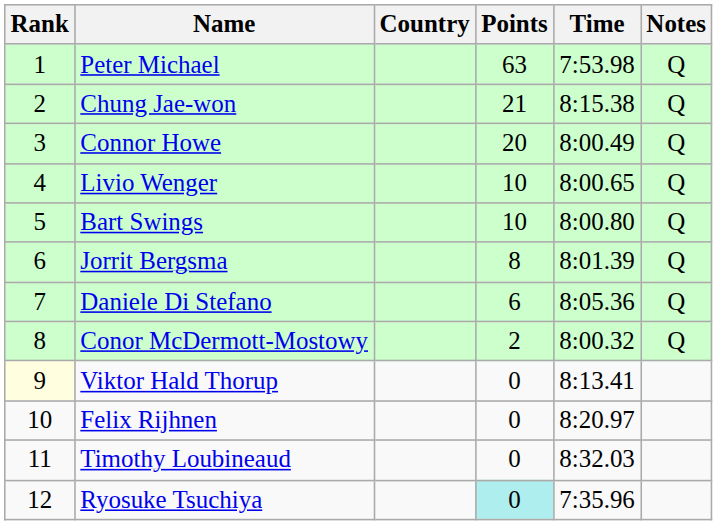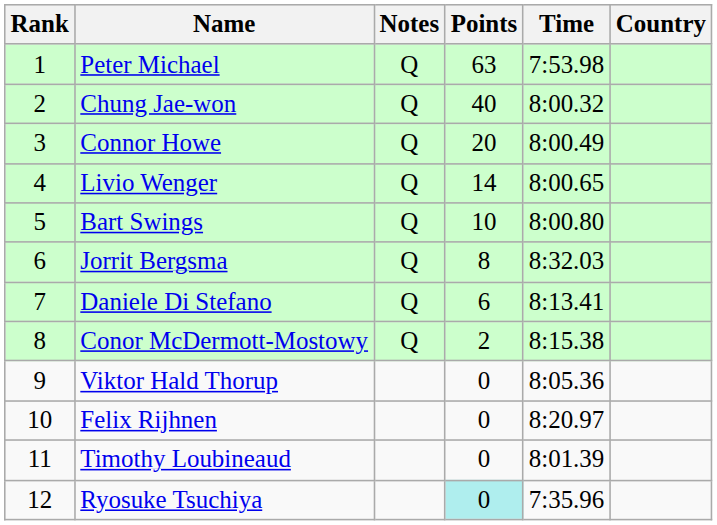 <table class="wikitable sortable" style="text-align:center">
 <tr>
 <th>Rank</th>
 <th>Name</th>
-<th>Country</th>
+<th>Notes</th>
 <th>Points</th>
 <th>Time</th>
-<th>Notes</th>
+<th>Country</th>
 </tr>
 <tr bgcolor=ccffcc>
 <td>1</td>
 <td align=left><a href='#'>Peter Michael</a></td>
-<td align=left></td>
+<td>Q</td>
 <td>63</td>
 <td>7:53.98</td>
-<td>Q</td>
+<td align=left></td>
 </tr>
 <tr bgcolor=ccffcc>
 <td>2</td>
 <td align=left><a href='#'>Chung Jae-won</a></td>
+<td>Q</td>
+<td>40</td>
+<td>8:00.32</td>
 <td align=left></td>
-<td>21</td>
-<td>8:15.38</td>
-<td>Q</td>
 </tr>
 <tr bgcolor=ccffcc>
 <td>3</td>
 <td align=left><a href='#'>Connor Howe</a></td>
-<td align=left></td>
+<td>Q</td>
 <td>20</td>
 <td>8:00.49</td>
-<td>Q</td>
+<td align=left></td>
 </tr>
 <tr bgcolor=ccffcc>
 <td>4</td>
 <td align=left><a href='#'>Livio Wenger</a></td>
+<td>Q</td>
+<td>14</td>
+<td>8:00.65</td>
 <td align=left></td>
-<td>10</td>
-<td>8:00.65</td>
-<td>Q</td>
 </tr>
 <tr bgcolor=ccffcc>
 <td>5</td>
 <td align=left><a href='#'>Bart Swings</a></td>
-<td align=left></td>
+<td>Q</td>
 <td>10</td>
 <td>8:00.80</td>
-<td>Q</td>
+<td align=left></td>
 </tr>
 <tr bgcolor=ccffcc>
 <td>6</td>
 <td align=left><a href='#'>Jorrit Bergsma</a></td>
+<td>Q</td>
+<td>8</td>
+<td>8:32.03</td>
 <td align=left></td>
-<td>8</td>
-<td>8:01.39</td>
-<td>Q</td>
 </tr>
 <tr bgcolor=ccffcc>
 <td>7</td>
 <td align=left><a href='#'>Daniele Di Stefano</a></td>
+<td>Q</td>
+<td>6</td>
+<td>8:13.41</td>
 <td align=left></td>
-<td>6</td>
-<td>8:05.36</td>
-<td>Q</td>
 </tr>
 <tr bgcolor=ccffcc>
 <td>8</td>
 <td align=left><a href='#'>Conor McDermott-Mostowy</a></td>
+<td>Q</td>
+<td>2</td>
+<td>8:15.38</td>
 <td align=left></td>
-<td>2</td>
-<td>8:00.32</td>
-<td>Q</td>
 </tr>
 <tr>
-<td style="background: lightyellow;">9</td>
+<td>9</td>
 <td align=left><a href='#'>Viktor Hald Thorup</a></td>
+<td></td>
+<td>0</td>
+<td>8:05.36</td>
 <td align=left></td>
-<td>0</td>
-<td>8:13.41</td>
-<td></td>
 </tr>
 <tr>
 <td>10</td>
 <td align=left><a href='#'>Felix Rijhnen</a></td>
-<td align=left></td>
+<td></td>
 <td>0</td>
 <td>8:20.97</td>
-<td></td>
+<td align=left></td>
 </tr>
 <tr>
 <td>11</td>
 <td align=left><a href='#'>Timothy Loubineaud</a></td>
+<td></td>
+<td>0</td>
+<td>8:01.39</td>
 <td align=left></td>
-<td>0</td>
-<td>8:32.03</td>
-<td></td>
 </tr>
 <tr>
 <td>12</td>
 <td align=left><a href='#'>Ryosuke Tsuchiya</a></td>
-<td align=left></td>
+<td></td>
 <td style="background: paleturquoise;">0</td>
 <td>7:35.96</td>
-<td></td>
+<td align=left></td>
 </tr>
 </table>
